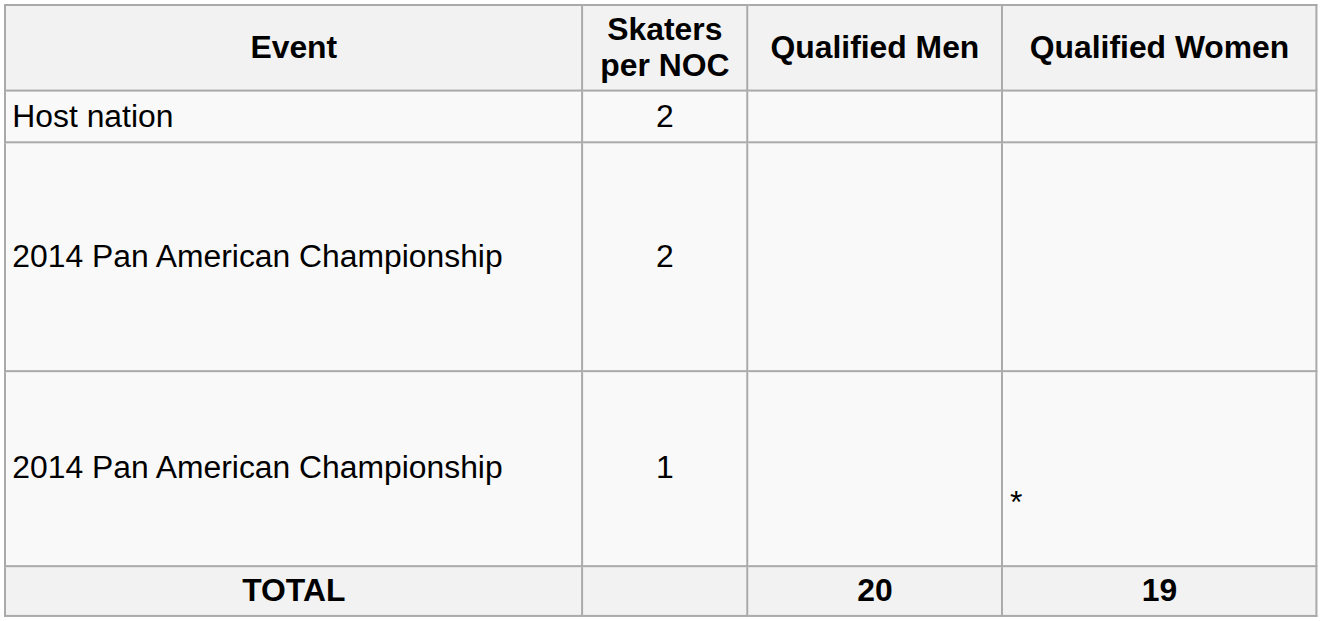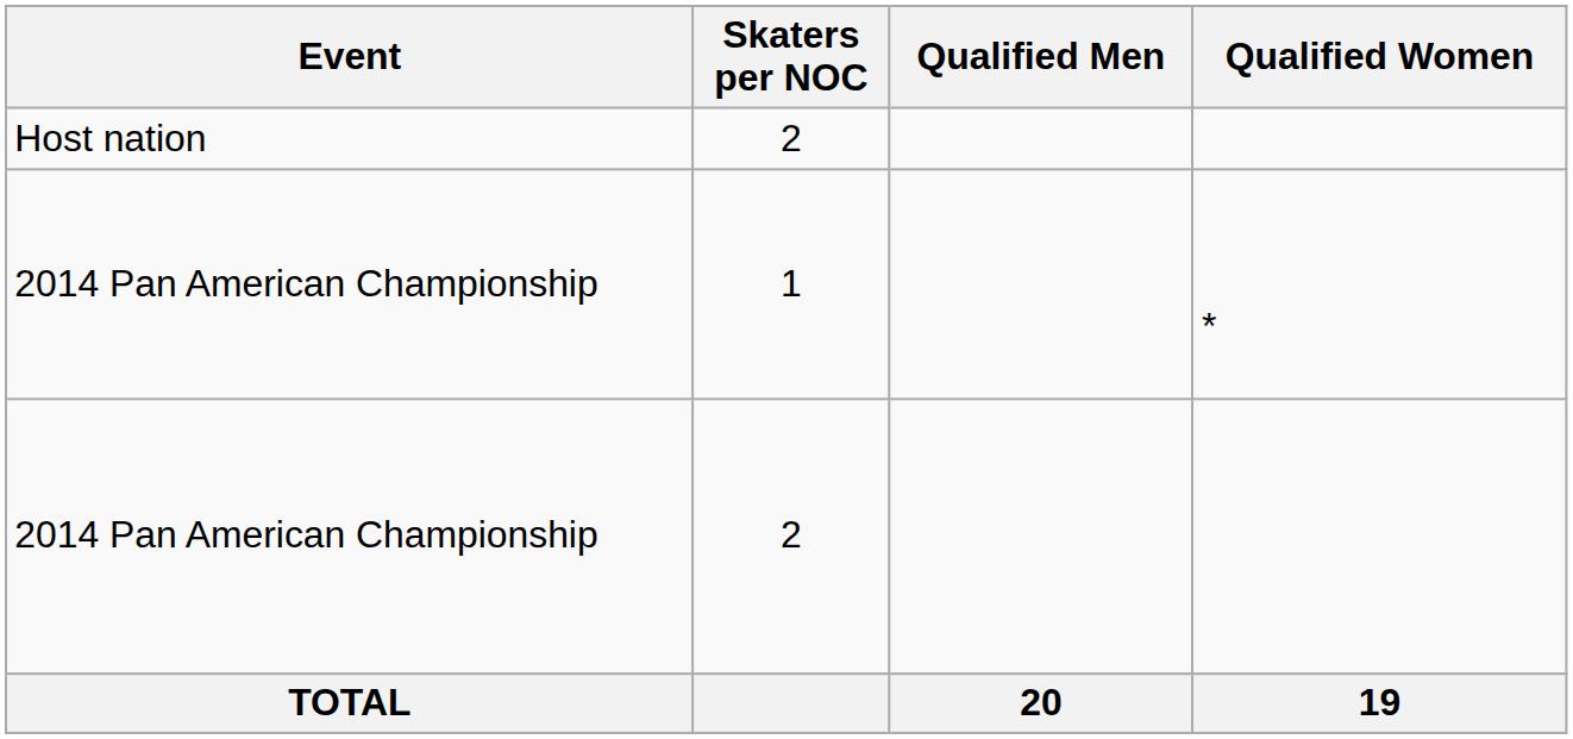 <table class="wikitable" width=660>
 <tr>
 <th>Event</th>
 <th>Skaters<br> per NOC</th>
 <th>Qualified Men</th>
 <th>Qualified Women</th>
 </tr>
 <tr>
 <td>Host nation</td>
 <td align="center">2</td>
 <td></td>
 <td></td>
 </tr>
 <tr>
 <td>2014 Pan American Championship</td>
+<td align="center">1</td>
+<td><br><br><br><br><br></td>
+<td><br><br>*</td>
+</tr>
+<tr>
+<td>2014 Pan American Championship</td>
 <td align="center">2</td>
 <td><br><br><br><br><br></td>
 <td><br><br><br><br><br><br></td>
-</tr>
-<tr>
-<td>2014 Pan American Championship</td>
-<td align="center">1</td>
-<td><br><br><br><br><br></td>
-<td><br><br>*</td>
 </tr>
 <tr>
 <th>TOTAL</th>
 <th></th>
 <th>20</th>
 <th>19</th>
 </tr>
 </table>
